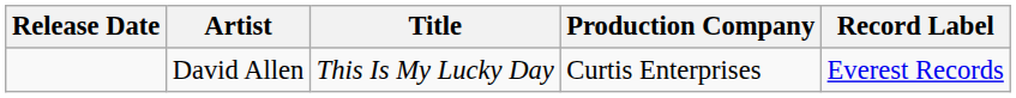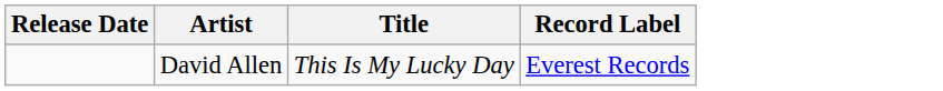 <table class="wikitable sortable">
 <tr>
 <th>Release Date</th>
 <th>Artist</th>
 <th>Title</th>
-<th>Production Company</th>
 <th>Record Label</th>
 </tr>
 <tr>
 <td></td>
 <td>David Allen</td>
 <td><em>This Is My Lucky Day</em></td>
-<td>Curtis Enterprises</td>
 <td><a href='#'>Everest Records</a></td>
 </tr>
 </table>
